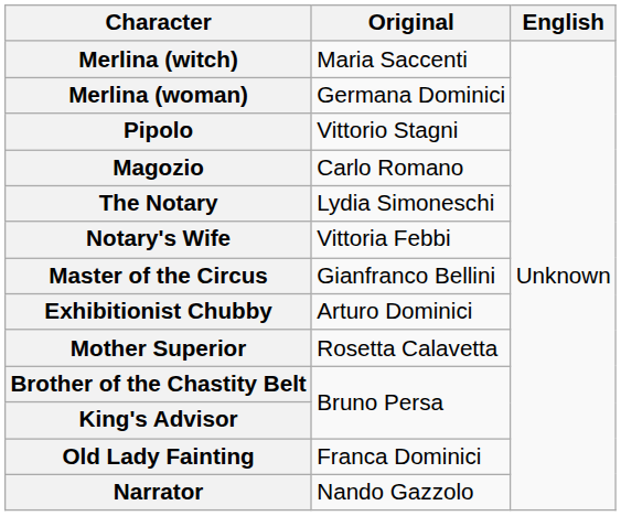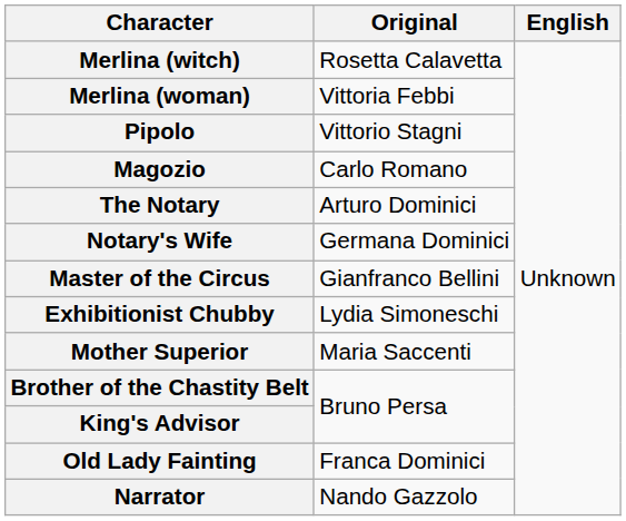 <table class="wikitable">
 <tr>
 <th>Character</th>
 <th>Original</th>
 <th>English</th>
 </tr>
 <tr>
 <th>Merlina (witch)</th>
-<td>Maria Saccenti</td>
+<td>Rosetta Calavetta</td>
 <td rowspan="13">Unknown</td>
 </tr>
 <tr>
 <th>Merlina (woman)</th>
-<td>Germana Dominici</td>
+<td>Vittoria Febbi</td>
 </tr>
 <tr>
 <th>Pipolo</th>
 <td>Vittorio Stagni</td>
 </tr>
 <tr>
 <th>Magozio</th>
 <td>Carlo Romano</td>
 </tr>
 <tr>
 <th>The Notary</th>
-<td>Lydia Simoneschi</td>
+<td>Arturo Dominici</td>
 </tr>
 <tr>
 <th>Notary's Wife</th>
-<td>Vittoria Febbi</td>
+<td>Germana Dominici</td>
 </tr>
 <tr>
 <th>Master of the Circus</th>
 <td>Gianfranco Bellini</td>
 </tr>
 <tr>
 <th>Exhibitionist Chubby</th>
-<td>Arturo Dominici</td>
+<td>Lydia Simoneschi</td>
 </tr>
 <tr>
 <th>Mother Superior</th>
-<td>Rosetta Calavetta</td>
+<td>Maria Saccenti</td>
 </tr>
 <tr>
 <th>Brother of the Chastity Belt</th>
 <td rowspan="2">Bruno Persa</td>
 </tr>
 <tr>
 <th>King's Advisor</th>
 </tr>
 <tr>
 <th>Old Lady Fainting</th>
 <td>Franca Dominici</td>
 </tr>
 <tr>
 <th>Narrator</th>
 <td>Nando Gazzolo</td>
 </tr>
 </table>
